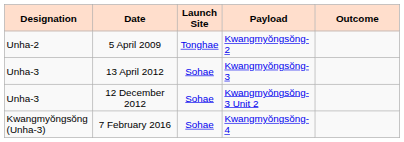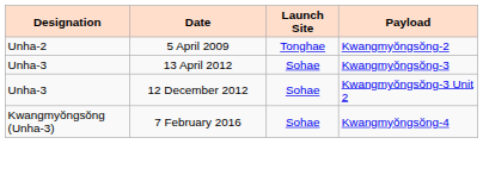 <table class="wikitable" style="font-size: 95%;">
 <tr>
 <th style="background:#FFDECC;" width=10%>Designation</th>
 <th style="background:#FFDECC;" width=20%>Date</th>
 <th style="background:#FFDECC;" width=10%>Launch Site</th>
 <th style="background:#FFDECC;" width=15%>Payload</th>
-<th style="background:#FFDECC;" width=20%>Outcome</th>
 </tr>
 <tr>
 <td>Unha-2</td>
 <td align=center>5 April 2009</td>
 <td align=center><a href='#'>Tonghae</a></td>
 <td> <a href='#'>Kwangmyŏngsŏng-2</a></td>
-<td></td>
 </tr>
 <tr>
 <td>Unha-3</td>
 <td align=center>13 April 2012</td>
 <td align=center><a href='#'>Sohae</a></td>
 <td> <a href='#'>Kwangmyŏngsŏng-3</a></td>
-<td></td>
 </tr>
 <tr>
 <td>Unha-3</td>
 <td align=center>12 December 2012</td>
 <td align=center><a href='#'>Sohae</a></td>
 <td> <a href='#'>Kwangmyŏngsŏng-3 Unit 2</a></td>
-<td></td>
 </tr>
 <tr>
 <td>Kwangmyŏngsŏng (Unha-3)</td>
 <td align=center>7 February 2016</td>
 <td align=center><a href='#'>Sohae</a></td>
 <td> <a href='#'>Kwangmyŏngsŏng-4</a></td>
-<td></td>
 </tr>
 </table>
